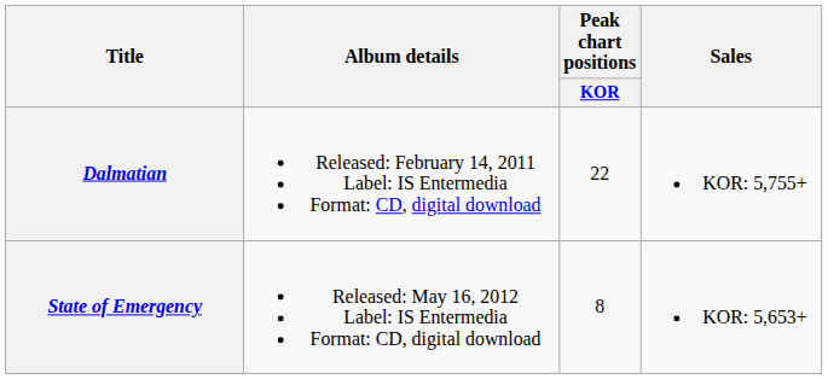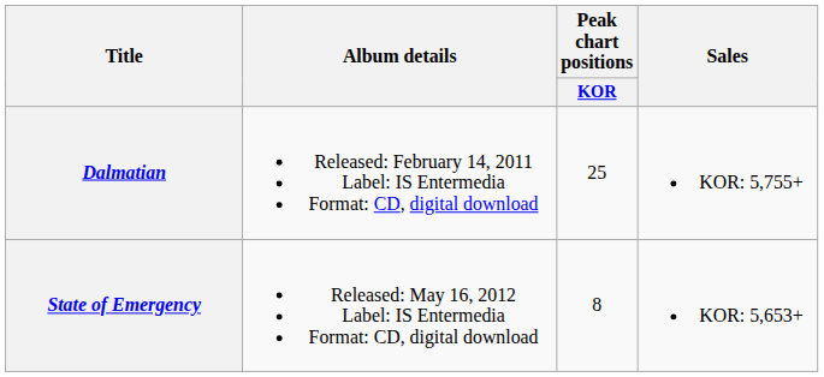 <table class="wikitable plainrowheaders" style="text-align:center;" border="1">
 <tr>
 <th scope="col" rowspan="2" style="width:12em;">Title</th>
 <th scope="col" rowspan="2" style="width:16em;">Album details</th>
 <th scope="col">Peak chart positions</th>
 <th scope="col" rowspan="2" style="width:9em;">Sales</th>
 </tr>
 <tr>
 <th scope="col" style="width:2.2em;font-size:90%;"><a href='#'>KOR</a><br></th>
 </tr>
 <tr>
 <th scope="row"><em><a href='#'>Dalmatian</a></em></th>
 <td><br><ul><li>Released: February 14, 2011</li><li>Label: IS Entermedia</li><li>Format: <a href='#'>CD</a>, <a href='#'>digital download</a></li></ul></td>
-<td>22</td>
+<td>25</td>
 <td><br><ul><li>KOR: 5,755+</li></ul></td>
 </tr>
 <tr>
 <th scope="row"><em><a href='#'>State of Emergency</a></em></th>
 <td><br><ul><li>Released: May 16, 2012</li><li>Label: IS Entermedia</li><li>Format: CD, digital download</li></ul></td>
 <td>8</td>
 <td><br><ul><li>KOR: 5,653+</li></ul></td>
 </tr>
 </table>
